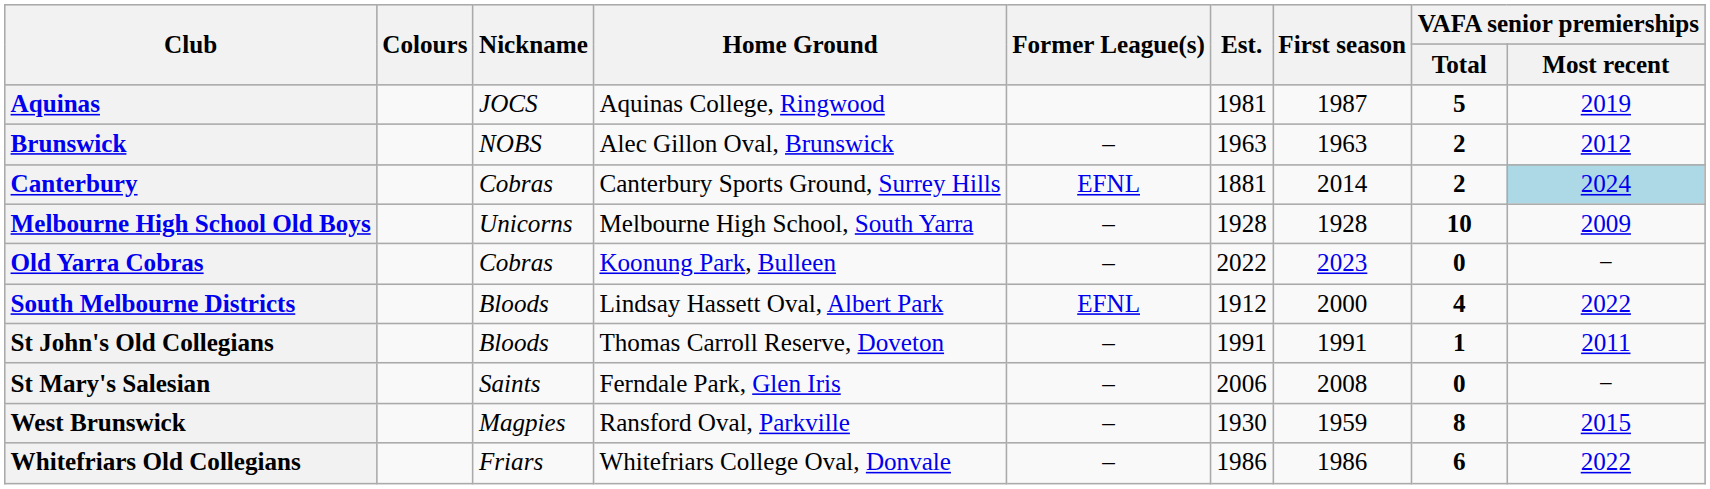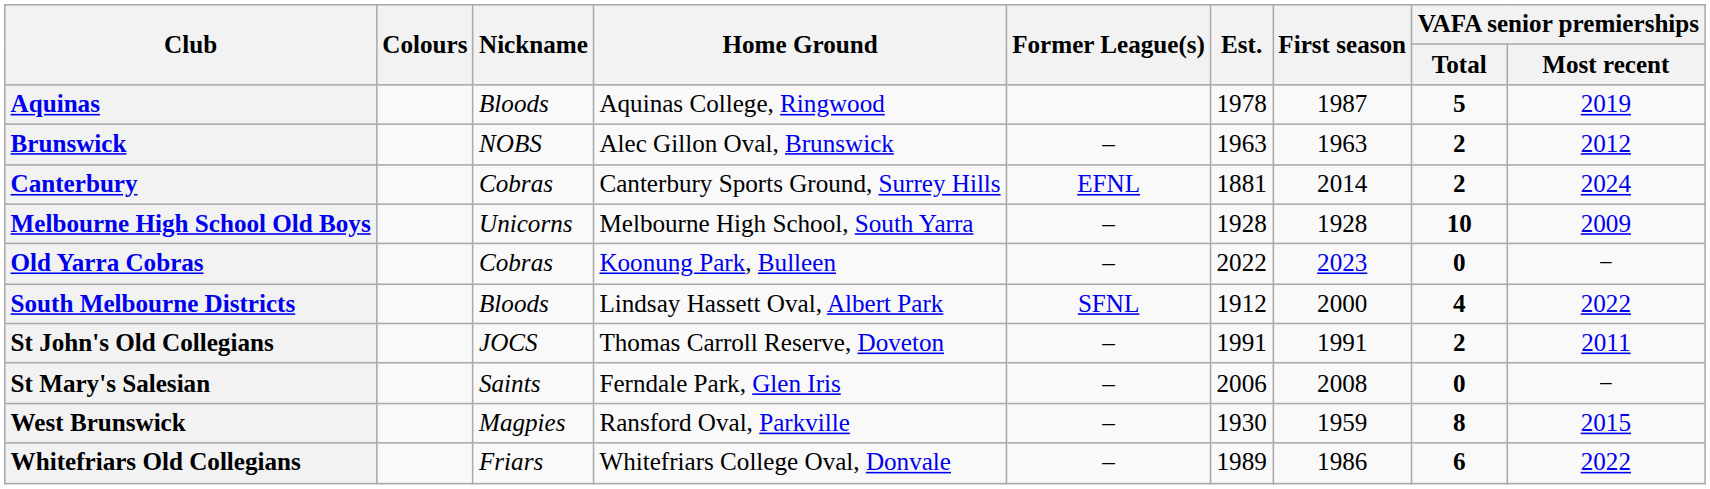 <table class="wikitable sortable" width:100%">
 <tr>
 <th rowspan="2">Club</th>
 <th rowspan="2" class=unsortable>Colours</th>
 <th rowspan="2">Nickname</th>
 <th rowspan="2">Home Ground</th>
 <th rowspan="2">Former League(s)</th>
 <th rowspan="2">Est.</th>
 <th rowspan=2>First season</th>
 <th colspan=2>VAFA senior premierships</th>
 </tr>
 <tr>
 <th>Total</th>
 <th>Most recent</th>
 </tr>
 <tr>
 <th style="text-align:left;"><a href='#'>Aquinas</a></th>
 <td></td>
-<td><em>JOCS</em></td>
+<td><em>Bloods</em></td>
 <td>Aquinas College, <a href='#'>Ringwood</a></td>
 <td style="text-align:center;"></td>
-<td style="text-align:center;">1981</td>
+<td style="text-align:center;">1978</td>
 <td style="text-align:center;">1987</td>
 <td style="text-align:center;"><strong>5</strong></td>
 <td style="text-align:center;"><a href='#'>2019</a></td>
 </tr>
 <tr>
 <th style="text-align:left;"><a href='#'>Brunswick</a></th>
 <td></td>
 <td><em>NOBS</em></td>
 <td>Alec Gillon Oval, <a href='#'>Brunswick</a></td>
 <td style="text-align:center;">–</td>
 <td style="text-align:center;">1963</td>
 <td style="text-align:center;">1963</td>
 <td style="text-align:center;"><strong>2</strong></td>
 <td style="text-align:center;"><a href='#'>2012</a></td>
 </tr>
 <tr>
 <th style="text-align:left;"><a href='#'>Canterbury</a></th>
 <td></td>
 <td><em>Cobras</em></td>
 <td>Canterbury Sports Ground, <a href='#'>Surrey Hills</a></td>
 <td style="text-align:center;"><a href='#'>EFNL</a></td>
 <td style="text-align:center;">1881</td>
 <td style="text-align:center;">2014</td>
 <td style="text-align:center;"><strong>2</strong></td>
-<td style="background: lightblue; text-align:center;"><a href='#'>2024</a></td>
+<td style="text-align:center;"><a href='#'>2024</a></td>
 </tr>
 <tr>
 <th style="text-align:left;"><a href='#'>Melbourne High School Old Boys</a></th>
 <td></td>
 <td><em>Unicorns</em></td>
 <td>Melbourne High School, <a href='#'>South Yarra</a></td>
 <td style="text-align:center;">–</td>
 <td style="text-align:center;">1928</td>
 <td style="text-align:center;">1928</td>
 <td style="text-align:center;"><strong>10</strong></td>
 <td style="text-align:center;"><a href='#'>2009</a></td>
 </tr>
 <tr>
 <th style="text-align:left;"><a href='#'>Old Yarra Cobras</a></th>
 <td></td>
 <td><em>Cobras</em></td>
 <td><a href='#'>Koonung Park</a>, <a href='#'>Bulleen</a></td>
 <td style="text-align:center;">–</td>
 <td style="text-align:center;">2022</td>
 <td style="text-align:center;"><a href='#'>2023</a></td>
 <td style="text-align:center;"><strong>0</strong></td>
 <td style="text-align:center;">−</td>
 </tr>
 <tr>
 <th style="text-align:left;"><a href='#'>South Melbourne Districts</a></th>
 <td></td>
 <td><em>Bloods</em></td>
 <td>Lindsay Hassett Oval, <a href='#'>Albert Park</a></td>
-<td style="text-align:center;"><a href='#'>EFNL</a></td>
+<td style="text-align:center;"><a href='#'>SFNL</a></td>
 <td style="text-align:center;">1912</td>
 <td style="text-align:center;">2000</td>
 <td style="text-align:center;"><strong>4</strong></td>
 <td style="text-align:center;"><a href='#'>2022</a></td>
 </tr>
 <tr>
 <th style="text-align:left;">St John's Old Collegians</th>
 <td></td>
-<td><em>Bloods</em></td>
+<td><em>JOCS</em></td>
 <td>Thomas Carroll Reserve, <a href='#'>Doveton</a></td>
 <td style="text-align:center;">–</td>
 <td style="text-align:center;">1991</td>
 <td style="text-align:center;">1991</td>
-<td style="text-align:center;"><strong>1</strong></td>
+<td style="text-align:center;"><strong>2</strong></td>
 <td style="text-align:center;"><a href='#'>2011</a></td>
 </tr>
 <tr>
 <th style="text-align:left;">St Mary's Salesian</th>
 <td></td>
 <td><em>Saints</em></td>
 <td>Ferndale Park, <a href='#'>Glen Iris</a></td>
 <td style="text-align:center;">–</td>
 <td style="text-align:center;">2006</td>
 <td style="text-align:center;">2008</td>
 <td style="text-align:center;"><strong>0</strong></td>
 <td style="text-align:center;">−</td>
 </tr>
 <tr>
 <th style="text-align:left;">West Brunswick</th>
 <td></td>
 <td><em>Magpies</em></td>
 <td>Ransford Oval, <a href='#'>Parkville</a></td>
 <td style="text-align:center;">–</td>
 <td style="text-align:center;">1930</td>
 <td style="text-align:center;">1959</td>
 <td style="text-align:center;"><strong>8</strong></td>
 <td style="text-align:center;"><a href='#'>2015</a></td>
 </tr>
 <tr>
 <th style="text-align:left;">Whitefriars Old Collegians</th>
 <td></td>
 <td><em>Friars</em></td>
 <td>Whitefriars College Oval, <a href='#'>Donvale</a></td>
 <td style="text-align:center;">–</td>
-<td style="text-align:center;">1986</td>
+<td style="text-align:center;">1989</td>
 <td style="text-align:center;">1986</td>
 <td style="text-align:center;"><strong>6</strong></td>
 <td style="text-align:center;"><a href='#'>2022</a></td>
 </tr>
 </table>
